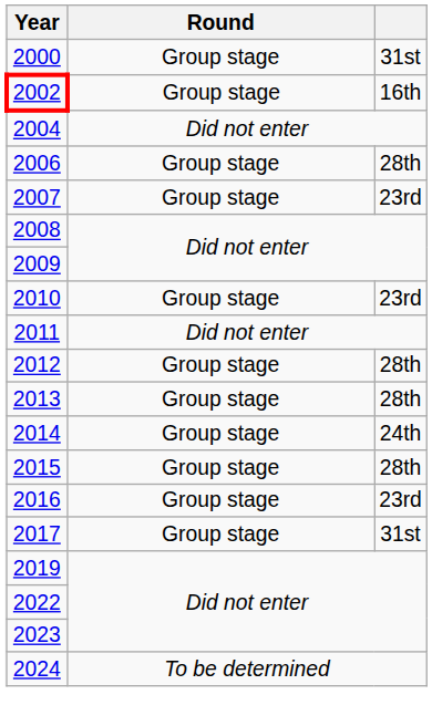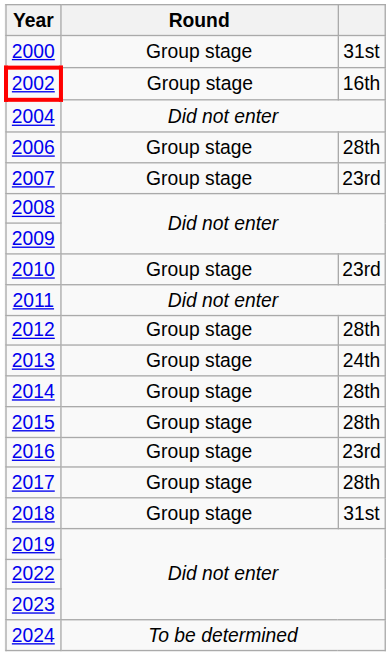 <table class="wikitable" style="text-align: center; font-size:90%">
 <tr>
 <th>Year</th>
 <th style="width:200px">Round</th>
 <th></th>
 </tr>
 <tr>
 <td><a href='#'>2000</a></td>
 <td>Group stage</td>
 <td>31st</td>
 </tr>
 <tr>
 <td style="border: 3px solid red"><a href='#'>2002</a></td>
 <td>Group stage</td>
 <td>16th</td>
 </tr>
 <tr>
 <td><a href='#'>2004</a></td>
 <td colspan="2"><em>Did not enter</em></td>
 </tr>
 <tr>
 <td><a href='#'>2006</a></td>
 <td>Group stage</td>
 <td>28th</td>
 </tr>
 <tr>
 <td><a href='#'>2007</a></td>
 <td>Group stage</td>
 <td>23rd</td>
 </tr>
 <tr>
 <td><a href='#'>2008</a></td>
 <td colspan="2" rowspan="2"><em>Did not enter</em></td>
 </tr>
 <tr>
 <td><a href='#'>2009</a></td>
 </tr>
 <tr>
 <td><a href='#'>2010</a></td>
 <td>Group stage</td>
 <td>23rd</td>
 </tr>
 <tr>
 <td><a href='#'>2011</a></td>
 <td colspan="2"><em>Did not enter</em></td>
 </tr>
 <tr>
 <td><a href='#'>2012</a></td>
 <td>Group stage</td>
 <td>28th</td>
 </tr>
 <tr>
 <td><a href='#'>2013</a></td>
 <td>Group stage</td>
-<td>28th</td>
+<td>24th</td>
 </tr>
 <tr>
 <td><a href='#'>2014</a></td>
 <td>Group stage</td>
-<td>24th</td>
+<td>28th</td>
 </tr>
 <tr>
 <td><a href='#'>2015</a></td>
 <td>Group stage</td>
 <td>28th</td>
 </tr>
 <tr>
 <td><a href='#'>2016</a></td>
 <td>Group stage</td>
 <td>23rd</td>
 </tr>
 <tr>
 <td><a href='#'>2017</a></td>
+<td>Group stage</td>
+<td>28th</td>
+</tr>
+<tr>
+<td><a href='#'>2018</a></td>
 <td>Group stage</td>
 <td>31st</td>
 </tr>
 <tr>
 <td><a href='#'>2019</a></td>
 <td colspan="2" rowspan="3"><em>Did not enter</em></td>
 </tr>
 <tr>
 <td><a href='#'>2022</a></td>
 </tr>
 <tr>
 <td><a href='#'>2023</a></td>
 </tr>
 <tr>
 <td><a href='#'>2024</a></td>
 <td colspan="2"><em>To be determined</em></td>
 </tr>
 </table>
